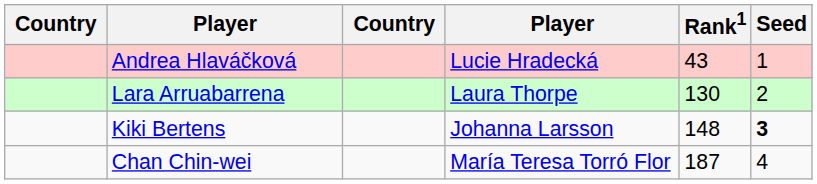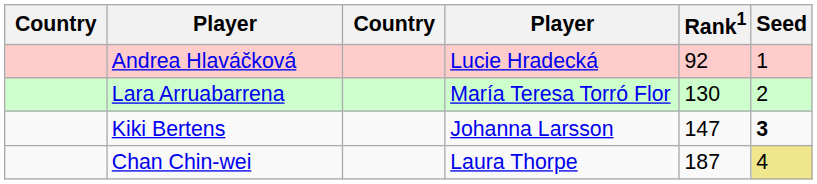 <table class="sortable wikitable">
 <tr>
 <th width="70">Country</th>
 <th width="175">Player</th>
 <th width="70">Country</th>
 <th width="175">Player</th>
 <th>Rank<sup>1</sup></th>
 <th>Seed</th>
 </tr>
 <tr style="background:#fcc;">
 <td></td>
 <td><a href='#'>Andrea Hlaváčková</a></td>
 <td></td>
 <td><a href='#'>Lucie Hradecká</a></td>
-<td>43</td>
+<td>92</td>
 <td>1</td>
 </tr>
 <tr style="background:#cfc;">
 <td></td>
 <td><a href='#'>Lara Arruabarrena</a></td>
 <td></td>
-<td><a href='#'>Laura Thorpe</a></td>
+<td><a href='#'>María Teresa Torró Flor</a></td>
 <td>130</td>
 <td>2</td>
 </tr>
 <tr>
 <td></td>
 <td><a href='#'>Kiki Bertens</a></td>
 <td></td>
 <td><a href='#'>Johanna Larsson</a></td>
-<td>148</td>
+<td>147</td>
 <td><strong>3</strong></td>
 </tr>
 <tr>
 <td></td>
 <td><a href='#'>Chan Chin-wei</a></td>
 <td></td>
-<td><a href='#'>María Teresa Torró Flor</a></td>
+<td><a href='#'>Laura Thorpe</a></td>
 <td>187</td>
-<td>4</td>
+<td style="background: khaki;">4</td>
 </tr>
 </table>
